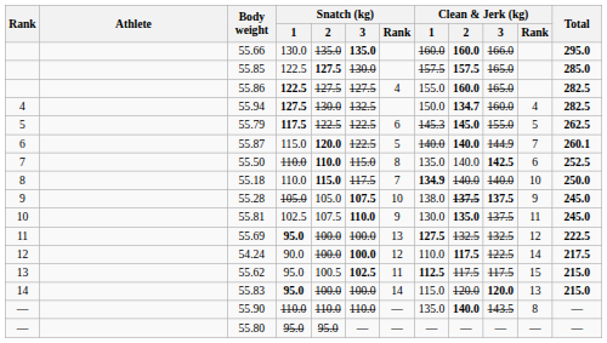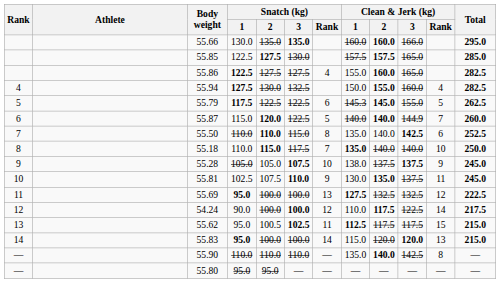 <table class = "wikitable" style="text-align:center;">
 <tr>
 <th rowspan=2 width=40>Rank</th>
 <th rowspan=2 width=250>Athlete</th>
 <th rowspan=2 width=60>Body weight</th>
 <th colspan=4>Snatch (kg)</th>
 <th colspan=4>Clean & Jerk (kg)</th>
 <th rowspan=2 width=60>Total</th>
 </tr>
 <tr>
 <th width=40>1</th>
 <th width=40>2</th>
 <th width=40>3</th>
 <th width=40>Rank</th>
 <th width=40>1</th>
 <th width=40>2</th>
 <th width=40>3</th>
 <th width=40>Rank</th>
 </tr>
 <tr>
 <td></td>
 <td align=left></td>
 <td>55.66</td>
 <td>130.0</td>
 <td><s>135.0 </s></td>
 <td><strong>135.0</strong></td>
 <td></td>
 <td><s>160.0 </s></td>
 <td><strong>160.0</strong></td>
 <td><s>166.0 </s></td>
 <td></td>
 <td><strong>295.0  </strong></td>
 </tr>
 <tr>
 <td></td>
 <td align=left></td>
 <td>55.85</td>
 <td>122.5</td>
 <td><strong>127.5</strong></td>
 <td><s>130.0 </s></td>
 <td></td>
 <td><s>157.5 </s></td>
 <td><strong>157.5</strong></td>
 <td><s>165.0 </s></td>
 <td></td>
 <td><strong>285.0  </strong></td>
 </tr>
 <tr>
 <td></td>
 <td align=left></td>
 <td>55.86</td>
 <td><strong>122.5</strong></td>
 <td><s>127.5 </s></td>
 <td><s>127.5 </s></td>
 <td>4</td>
 <td>155.0</td>
 <td><strong>160.0</strong></td>
 <td><s>165.0 </s></td>
 <td></td>
 <td><strong>282.5  </strong></td>
 </tr>
 <tr>
 <td>4</td>
 <td align=left></td>
 <td>55.94</td>
 <td><strong>127.5</strong></td>
 <td><s>130.0 </s></td>
 <td><s>132.5 </s></td>
 <td></td>
 <td>150.0</td>
-<td><strong>134.7</strong></td>
+<td><strong>155.0</strong></td>
 <td><s>160.0 </s></td>
 <td>4</td>
 <td><strong>282.5  </strong></td>
 </tr>
 <tr>
 <td>5</td>
 <td align=left></td>
 <td>55.79</td>
 <td><strong>117.5</strong></td>
 <td><s>122.5 </s></td>
 <td><s>122.5 </s></td>
 <td>6</td>
 <td><s>145.3 </s></td>
 <td><strong>145.0</strong></td>
 <td><s>155.0 </s></td>
 <td>5</td>
 <td><strong>262.5  </strong></td>
 </tr>
 <tr>
 <td>6</td>
 <td align=left></td>
 <td>55.87</td>
 <td>115.0</td>
 <td><strong>120.0</strong></td>
 <td><s>122.5 </s></td>
 <td>5</td>
 <td><s>140.0 </s></td>
 <td><strong>140.0</strong></td>
 <td><s>144.9 </s></td>
 <td>7</td>
-<td><strong>260.1  </strong></td>
+<td><strong>260.0  </strong></td>
 </tr>
 <tr>
 <td>7</td>
 <td align=left></td>
 <td>55.50</td>
 <td><s>110.0 </s></td>
 <td><strong>110.0</strong></td>
 <td><s>115.0 </s></td>
 <td>8</td>
 <td>135.0</td>
 <td>140.0</td>
 <td><strong>142.5</strong></td>
 <td>6</td>
 <td><strong>252.5  </strong></td>
 </tr>
 <tr>
 <td>8</td>
 <td align=left></td>
 <td>55.18</td>
 <td>110.0</td>
 <td><strong>115.0</strong></td>
 <td><s>117.5 </s></td>
 <td>7</td>
-<td><strong>134.9</strong></td>
+<td><strong>135.0</strong></td>
 <td><s>140.0 </s></td>
 <td><s>140.0 </s></td>
 <td>10</td>
 <td><strong>250.0  </strong></td>
 </tr>
 <tr>
 <td>9</td>
 <td align=left></td>
 <td>55.28</td>
 <td><s>105.0 </s></td>
 <td>105.0</td>
 <td><strong>107.5</strong></td>
 <td>10</td>
 <td>138.0</td>
-<td><strong><s>137.5 </s></strong></td>
+<td><s>137.5 </s></td>
 <td><strong>137.5</strong></td>
 <td>9</td>
 <td><strong>245.0  </strong></td>
 </tr>
 <tr>
 <td>10</td>
 <td align=left></td>
 <td>55.81</td>
 <td>102.5</td>
 <td>107.5</td>
 <td><strong>110.0</strong></td>
 <td>9</td>
 <td>130.0</td>
 <td><strong>135.0</strong></td>
 <td><s>137.5 </s></td>
 <td>11</td>
 <td><strong>245.0  </strong></td>
 </tr>
 <tr>
 <td>11</td>
 <td align=left></td>
 <td>55.69</td>
 <td><strong>95.0</strong></td>
 <td><s>100.0 </s></td>
 <td><s>100.0 </s></td>
 <td>13</td>
 <td><strong>127.5</strong></td>
 <td><s>132.5 </s></td>
 <td><s>132.5 </s></td>
 <td>12</td>
 <td><strong>222.5  </strong></td>
 </tr>
 <tr>
 <td>12</td>
 <td align=left></td>
 <td>54.24</td>
 <td>90.0</td>
 <td><s>100.0 </s></td>
 <td><strong>100.0</strong></td>
 <td>12</td>
 <td>110.0</td>
 <td><strong>117.5</strong></td>
 <td><s>122.5 </s></td>
 <td>14</td>
 <td><strong>217.5  </strong></td>
 </tr>
 <tr>
 <td>13</td>
 <td align=left></td>
 <td>55.62</td>
 <td>95.0</td>
 <td>100.5</td>
 <td><strong>102.5</strong></td>
 <td>11</td>
 <td><strong>112.5</strong></td>
 <td><s>117.5 </s></td>
 <td><s>117.5 </s></td>
 <td>15</td>
 <td><strong>215.0  </strong></td>
 </tr>
 <tr>
 <td>14</td>
 <td align=left></td>
 <td>55.83</td>
 <td><strong>95.0</strong></td>
 <td><s>100.0 </s></td>
 <td><s>100.0 </s></td>
 <td>14</td>
 <td>115.0</td>
 <td><s>120.0 </s></td>
 <td><strong>120.0</strong></td>
 <td>13</td>
 <td><strong>215.0  </strong></td>
 </tr>
 <tr>
 <td>—</td>
 <td align=left></td>
 <td>55.90</td>
 <td><s>110.0 </s></td>
 <td><s>110.0 </s></td>
 <td><s>110.0 </s></td>
 <td>—</td>
 <td>135.0</td>
 <td><strong>140.0</strong></td>
-<td><s>143.5 </s></td>
+<td><s>142.5 </s></td>
 <td>8</td>
 <td>—</td>
 </tr>
 <tr>
 <td>—</td>
 <td align=left></td>
 <td>55.80</td>
 <td><s>95.0 </s></td>
 <td><s>95.0 </s></td>
 <td>—</td>
 <td>—</td>
 <td>—</td>
 <td>—</td>
 <td>—</td>
 <td>—</td>
 <td>—</td>
 </tr>
 </table>
